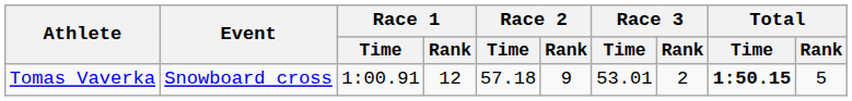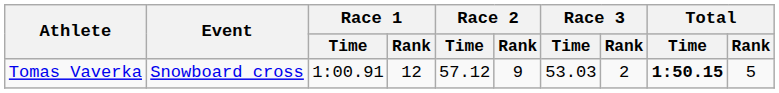 <table class="wikitable" style="font-size:90%">
 <tr>
 <th rowspan="2">Athlete</th>
 <th rowspan="2">Event</th>
 <th colspan=2>Race 1</th>
 <th colspan=2>Race 2</th>
 <th colspan=2>Race 3</th>
 <th colspan=2>Total</th>
 </tr>
 <tr style="font-size:95%">
 <th>Time</th>
 <th>Rank</th>
 <th>Time</th>
 <th>Rank</th>
 <th>Time</th>
 <th>Rank</th>
 <th>Time</th>
 <th>Rank</th>
 </tr>
 <tr align=center>
 <td align=left><a href='#'>Tomas Vaverka</a></td>
 <td align=left><a href='#'>Snowboard cross</a></td>
 <td>1:00.91</td>
 <td>12</td>
-<td>57.18</td>
+<td>57.12</td>
 <td>9</td>
-<td>53.01</td>
+<td>53.03</td>
 <td>2</td>
 <td><strong>1:50.15</strong></td>
 <td>5</td>
 </tr>
 </table>
